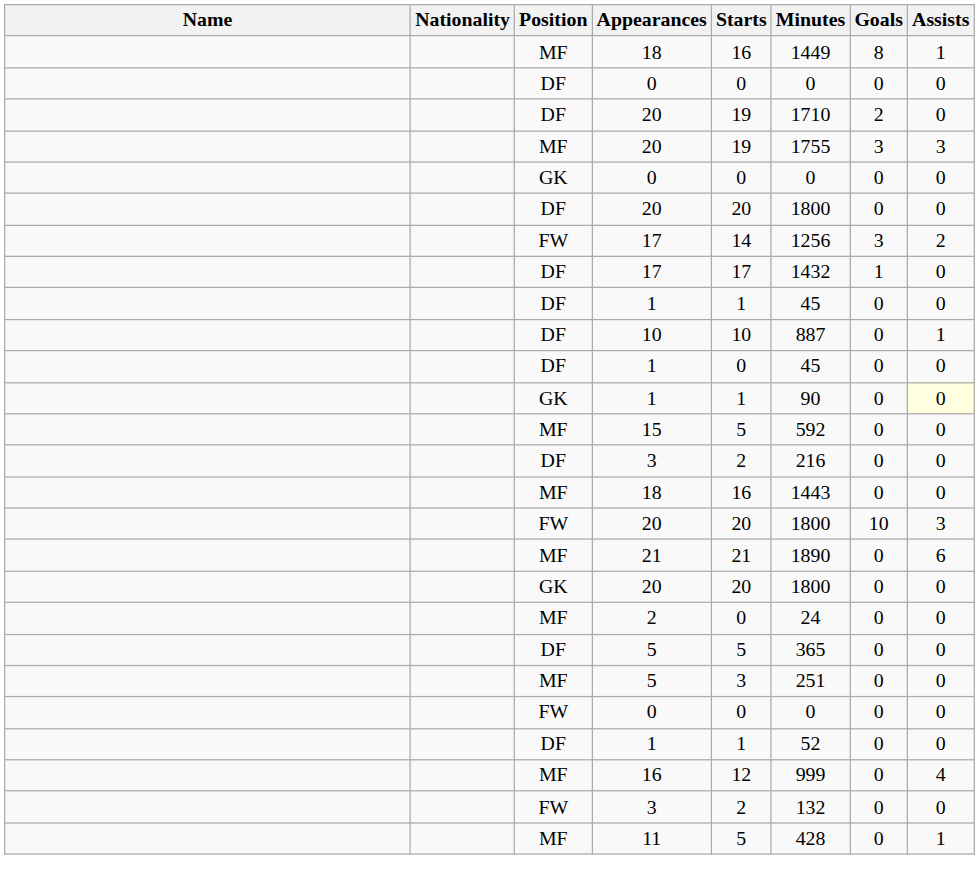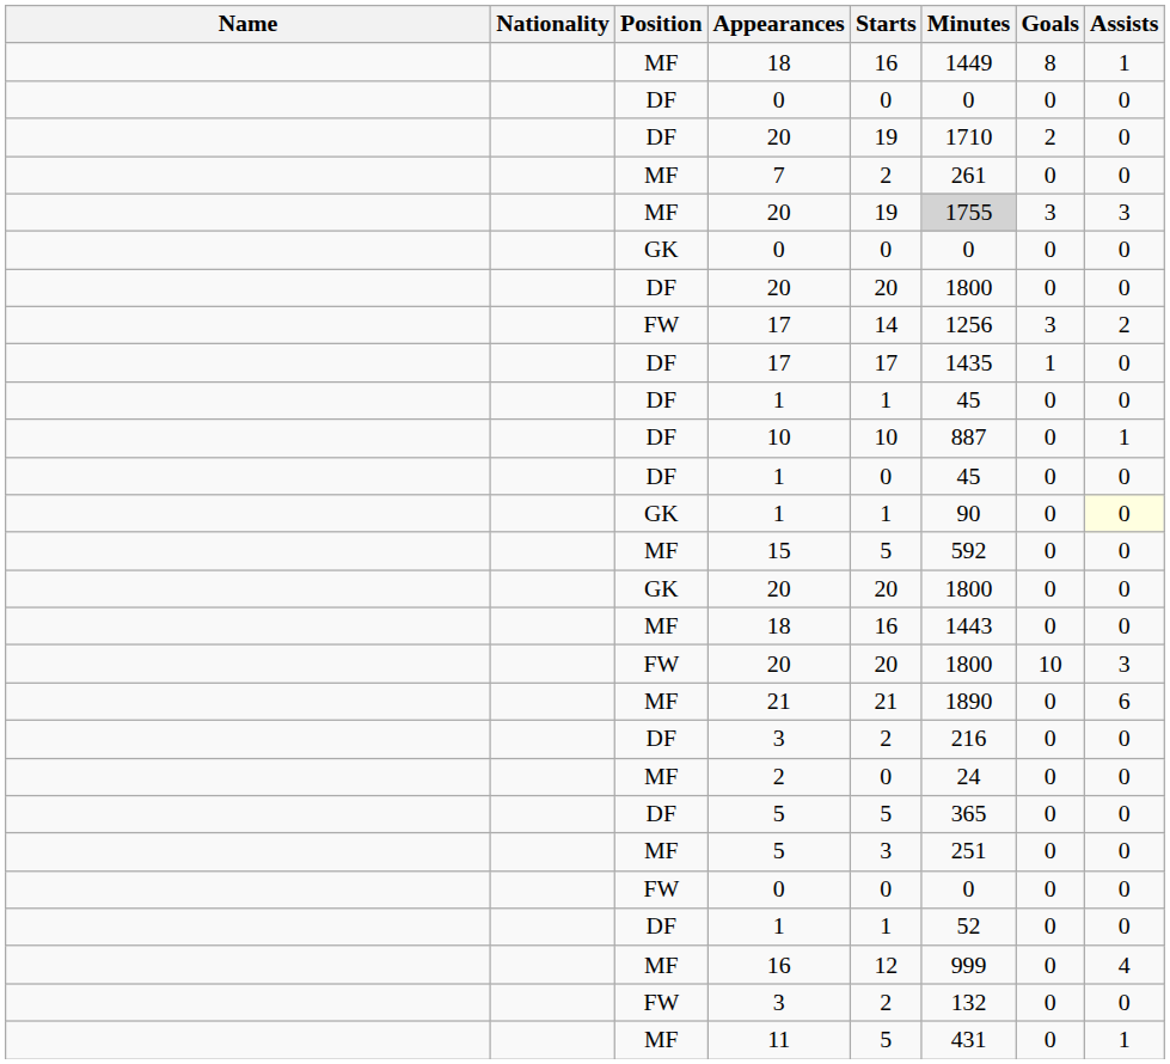 <table class="wikitable sortable" style="text-align: center;">
 <tr>
 <th style="width:20em">Name</th>
 <th>Nationality</th>
 <th>Position</th>
 <th>Appearances</th>
 <th>Starts</th>
 <th>Minutes</th>
 <th>Goals</th>
 <th>Assists</th>
 </tr>
 <tr>
 <td align="left"></td>
 <td align="left"></td>
 <td>MF</td>
 <td>18</td>
 <td>16</td>
 <td>1449</td>
 <td>8</td>
 <td>1</td>
 </tr>
 <tr>
 <td align="left"></td>
 <td align="left"></td>
 <td>DF</td>
 <td>0</td>
 <td>0</td>
 <td>0</td>
 <td>0</td>
 <td>0</td>
 </tr>
 <tr>
 <td align="left"></td>
 <td align="left"></td>
 <td>DF</td>
 <td>20</td>
 <td>19</td>
 <td>1710</td>
 <td>2</td>
 <td>0</td>
 </tr>
 <tr>
 <td align="left"></td>
 <td align="left"></td>
 <td>MF</td>
+<td>7</td>
+<td>2</td>
+<td>261</td>
+<td>0</td>
+<td>0</td>
+</tr>
+<tr>
+<td align="left"></td>
+<td align="left"></td>
+<td>MF</td>
 <td>20</td>
 <td>19</td>
-<td>1755</td>
+<td style="background: lightgrey;">1755</td>
 <td>3</td>
 <td>3</td>
 </tr>
 <tr>
 <td align="left"></td>
 <td align="left"></td>
 <td>GK</td>
 <td>0</td>
 <td>0</td>
 <td>0</td>
 <td>0</td>
 <td>0</td>
 </tr>
 <tr>
 <td align="left"></td>
 <td align="left"></td>
 <td>DF</td>
 <td>20</td>
 <td>20</td>
 <td>1800</td>
 <td>0</td>
 <td>0</td>
 </tr>
 <tr>
 <td align="left"></td>
 <td align="left"></td>
 <td>FW</td>
 <td>17</td>
 <td>14</td>
 <td>1256</td>
 <td>3</td>
 <td>2</td>
 </tr>
 <tr>
 <td align="left"></td>
 <td align="left"></td>
 <td>DF</td>
 <td>17</td>
 <td>17</td>
-<td>1432</td>
+<td>1435</td>
 <td>1</td>
 <td>0</td>
 </tr>
 <tr>
 <td align="left"></td>
 <td align="left"></td>
 <td>DF</td>
 <td>1</td>
 <td>1</td>
 <td>45</td>
 <td>0</td>
 <td>0</td>
 </tr>
 <tr>
 <td align="left"></td>
 <td align="left"></td>
 <td>DF</td>
 <td>10</td>
 <td>10</td>
 <td>887</td>
 <td>0</td>
 <td>1</td>
 </tr>
 <tr>
 <td align="left"></td>
 <td align="left"></td>
 <td>DF</td>
 <td>1</td>
 <td>0</td>
 <td>45</td>
 <td>0</td>
 <td>0</td>
 </tr>
 <tr>
 <td align="left"></td>
 <td align="left"></td>
 <td>GK</td>
 <td>1</td>
 <td>1</td>
 <td>90</td>
 <td>0</td>
 <td style="background: lightyellow;">0</td>
 </tr>
 <tr>
 <td align="left"></td>
 <td align="left"></td>
 <td>MF</td>
 <td>15</td>
 <td>5</td>
 <td>592</td>
 <td>0</td>
 <td>0</td>
 </tr>
 <tr>
 <td align="left"></td>
 <td align="left"></td>
-<td>DF</td>
-<td>3</td>
-<td>2</td>
-<td>216</td>
+<td>GK</td>
+<td>20</td>
+<td>20</td>
+<td>1800</td>
 <td>0</td>
 <td>0</td>
 </tr>
 <tr>
 <td align="left"></td>
 <td align="left"></td>
 <td>MF</td>
 <td>18</td>
 <td>16</td>
 <td>1443</td>
 <td>0</td>
 <td>0</td>
 </tr>
 <tr>
 <td align="left"></td>
 <td align="left"></td>
 <td>FW</td>
 <td>20</td>
 <td>20</td>
 <td>1800</td>
 <td>10</td>
 <td>3</td>
 </tr>
 <tr>
 <td align="left"></td>
 <td align="left"></td>
 <td>MF</td>
 <td>21</td>
 <td>21</td>
 <td>1890</td>
 <td>0</td>
 <td>6</td>
 </tr>
 <tr>
 <td align="left"></td>
 <td align="left"></td>
-<td>GK</td>
-<td>20</td>
-<td>20</td>
-<td>1800</td>
+<td>DF</td>
+<td>3</td>
+<td>2</td>
+<td>216</td>
 <td>0</td>
 <td>0</td>
 </tr>
 <tr>
 <td align="left"></td>
 <td align="left"></td>
 <td>MF</td>
 <td>2</td>
 <td>0</td>
 <td>24</td>
 <td>0</td>
 <td>0</td>
 </tr>
 <tr>
 <td align="left"></td>
 <td align="left"></td>
 <td>DF</td>
 <td>5</td>
 <td>5</td>
 <td>365</td>
 <td>0</td>
 <td>0</td>
 </tr>
 <tr>
 <td align="left"></td>
 <td align="left"></td>
 <td>MF</td>
 <td>5</td>
 <td>3</td>
 <td>251</td>
 <td>0</td>
 <td>0</td>
 </tr>
 <tr>
 <td align="left"></td>
 <td align="left"></td>
 <td>FW</td>
 <td>0</td>
 <td>0</td>
 <td>0</td>
 <td>0</td>
 <td>0</td>
 </tr>
 <tr>
 <td align="left"></td>
 <td align="left"></td>
 <td>DF</td>
 <td>1</td>
 <td>1</td>
 <td>52</td>
 <td>0</td>
 <td>0</td>
 </tr>
 <tr>
 <td align="left"></td>
 <td align="left"></td>
 <td>MF</td>
 <td>16</td>
 <td>12</td>
 <td>999</td>
 <td>0</td>
 <td>4</td>
 </tr>
 <tr>
 <td align="left"></td>
 <td align="left"></td>
 <td>FW</td>
 <td>3</td>
 <td>2</td>
 <td>132</td>
 <td>0</td>
 <td>0</td>
 </tr>
 <tr>
 <td align="left"></td>
 <td align="left"></td>
 <td>MF</td>
 <td>11</td>
 <td>5</td>
-<td>428</td>
+<td>431</td>
 <td>0</td>
 <td>1</td>
 </tr>
 </table>
